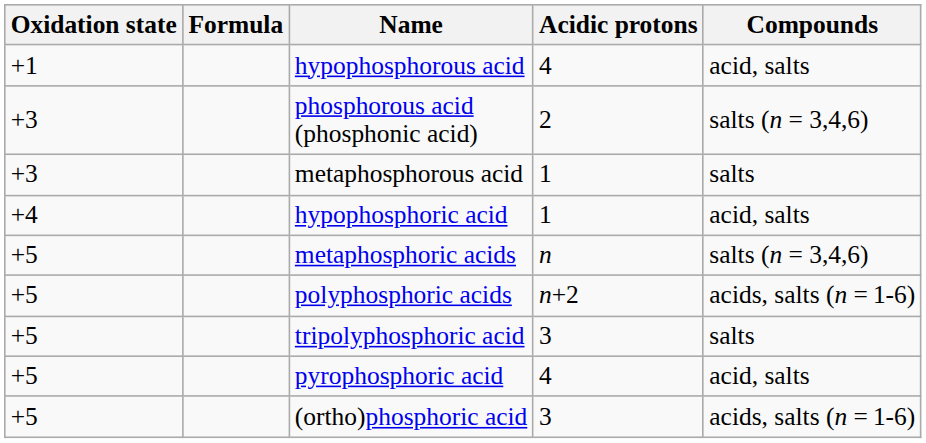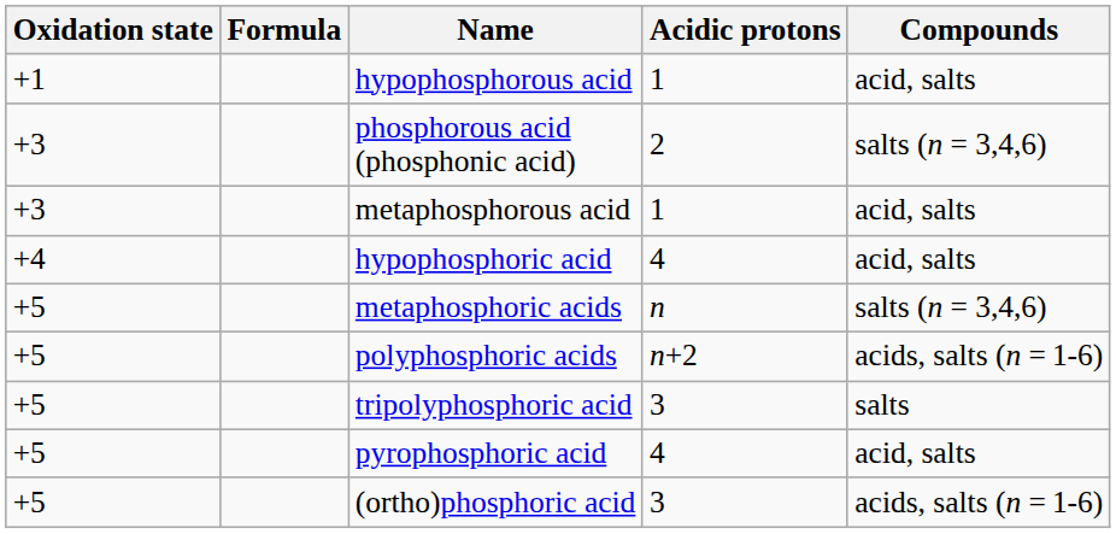 <table class="wikitable">
 <tr>
 <th>Oxidation state</th>
 <th>Formula</th>
 <th>Name</th>
 <th>Acidic protons</th>
 <th>Compounds</th>
 </tr>
 <tr>
 <td>+1</td>
 <td></td>
 <td><a href='#'>hypophosphorous acid</a></td>
-<td>4</td>
+<td>1</td>
 <td>acid, salts</td>
 </tr>
 <tr>
 <td>+3</td>
 <td></td>
 <td><a href='#'>phosphorous acid</a><br>(phosphonic acid)</td>
 <td>2</td>
 <td>salts (<em>n</em> = 3,4,6)</td>
 </tr>
 <tr>
 <td>+3</td>
 <td></td>
 <td>metaphosphorous acid</td>
 <td>1</td>
-<td>salts</td>
+<td>acid, salts</td>
 </tr>
 <tr>
 <td>+4</td>
 <td></td>
 <td><a href='#'>hypophosphoric acid</a></td>
-<td>1</td>
+<td>4</td>
 <td>acid, salts</td>
 </tr>
 <tr>
 <td>+5</td>
 <td></td>
 <td><a href='#'>metaphosphoric acids</a></td>
 <td><em>n</em></td>
 <td>salts (<em>n</em> = 3,4,6)</td>
 </tr>
 <tr>
 <td>+5</td>
 <td></td>
 <td><a href='#'>polyphosphoric acids</a></td>
 <td><em>n</em>+2</td>
 <td>acids, salts (<em>n</em> = 1-6)</td>
 </tr>
 <tr>
 <td>+5</td>
 <td></td>
 <td><a href='#'>tripolyphosphoric acid</a></td>
 <td>3</td>
 <td>salts</td>
 </tr>
 <tr>
 <td>+5</td>
 <td></td>
 <td><a href='#'>pyrophosphoric acid</a></td>
 <td>4</td>
 <td>acid, salts</td>
 </tr>
 <tr>
 <td>+5</td>
 <td></td>
 <td>(ortho)<a href='#'>phosphoric acid</a></td>
 <td>3</td>
 <td>acids, salts (<em>n</em> = 1-6)</td>
 </tr>
 </table>
